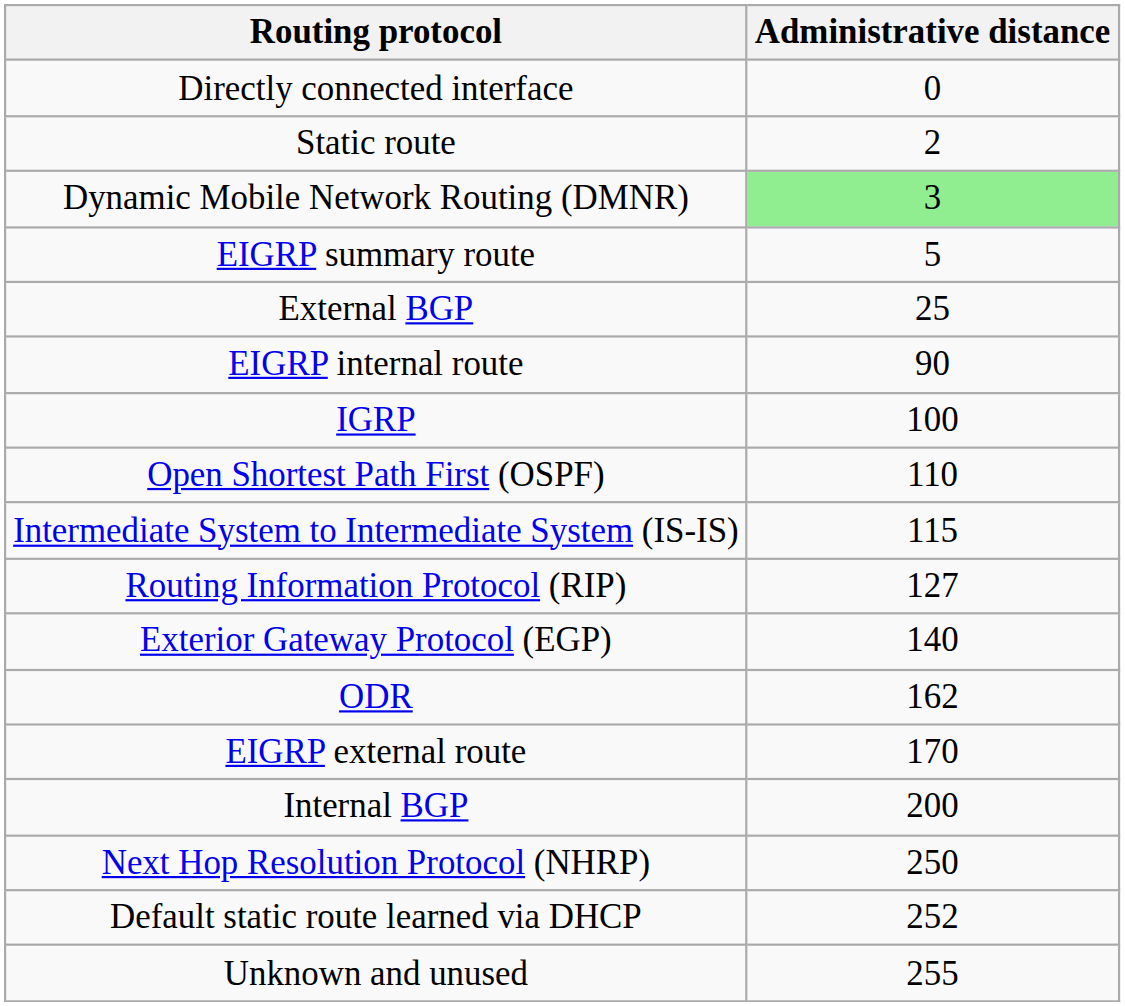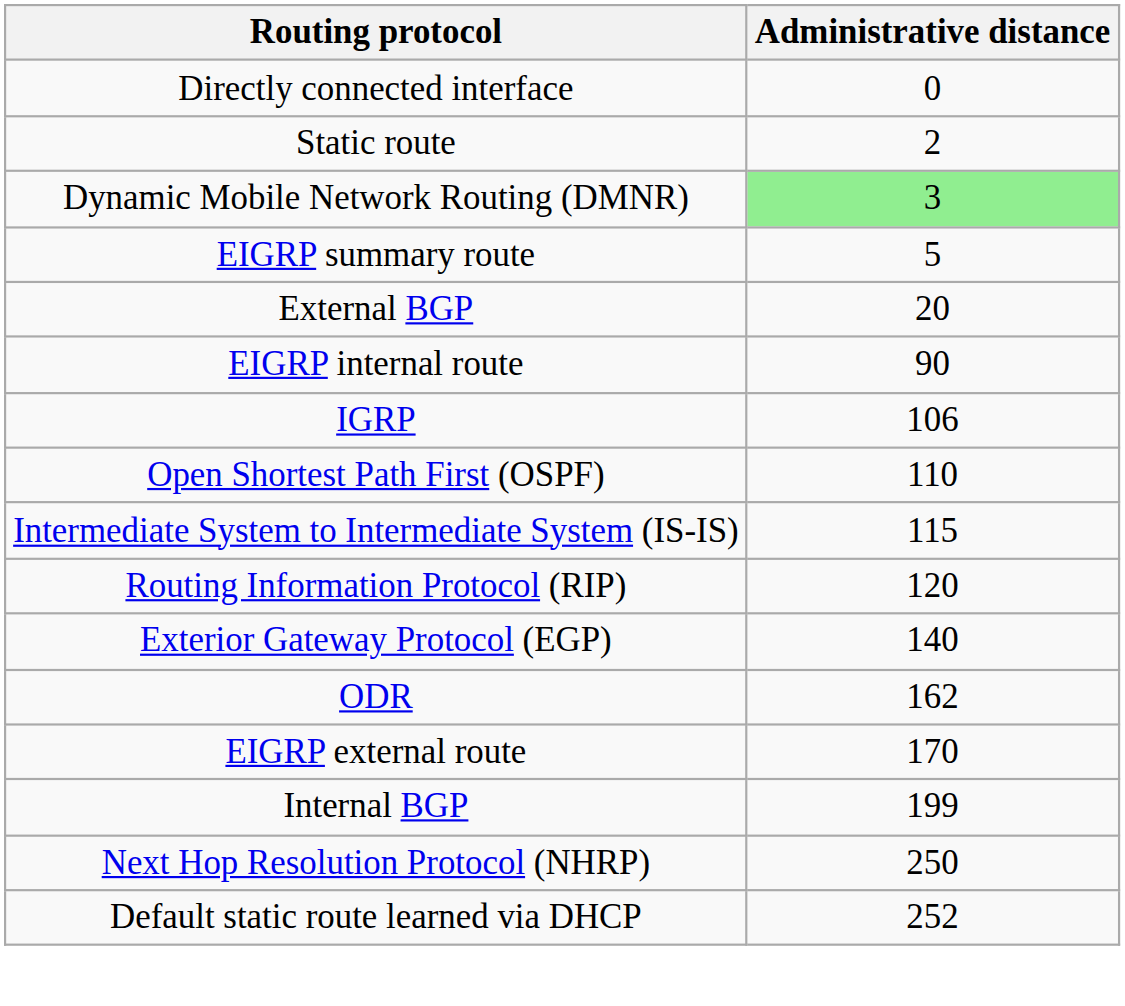 <table class="wikitable" style="text-align:center">
 <tr>
 <th>Routing protocol</th>
 <th>Administrative distance</th>
 </tr>
 <tr>
 <td>Directly connected interface</td>
 <td>0</td>
 </tr>
 <tr>
 <td>Static route</td>
 <td>2</td>
 </tr>
 <tr>
 <td>Dynamic Mobile Network Routing (DMNR)</td>
 <td style="background: lightgreen;">3</td>
 </tr>
 <tr>
 <td><a href='#'>EIGRP</a> summary route</td>
 <td>5</td>
 </tr>
 <tr>
 <td>External <a href='#'>BGP</a></td>
-<td>25</td>
+<td>20</td>
 </tr>
 <tr>
 <td><a href='#'>EIGRP</a> internal route</td>
 <td>90</td>
 </tr>
 <tr>
 <td><a href='#'>IGRP</a></td>
-<td>100</td>
+<td>106</td>
 </tr>
 <tr>
 <td><a href='#'>Open Shortest Path First</a> (OSPF)</td>
 <td>110</td>
 </tr>
 <tr>
 <td><a href='#'>Intermediate System to Intermediate System</a> (IS-IS)</td>
 <td>115</td>
 </tr>
 <tr>
 <td><a href='#'>Routing Information Protocol</a> (RIP)</td>
-<td>127</td>
+<td>120</td>
 </tr>
 <tr>
 <td><a href='#'>Exterior Gateway Protocol</a> (EGP)</td>
 <td>140</td>
 </tr>
 <tr>
 <td><a href='#'>ODR</a></td>
 <td>162</td>
 </tr>
 <tr>
 <td><a href='#'>EIGRP</a> external route</td>
 <td>170</td>
 </tr>
 <tr>
 <td>Internal <a href='#'>BGP</a></td>
-<td>200</td>
+<td>199</td>
 </tr>
 <tr>
 <td><a href='#'>Next Hop Resolution Protocol</a> (NHRP)</td>
 <td>250</td>
 </tr>
 <tr>
 <td>Default static route learned via DHCP</td>
 <td>252</td>
 </tr>
-<tr>
-<td>Unknown and unused</td>
-<td>255</td>
-</tr>
 </table>
